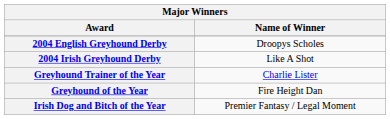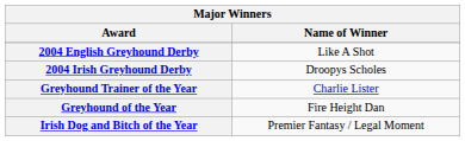 <table class="wikitable">
 <tr>
 <th colspan="2">Major Winners</th>
 </tr>
 <tr>
 <th width=300>Award</th>
 <th width=300>Name of Winner</th>
 </tr>
 <tr>
 </tr>
 <tr align=center>
 <th><a href='#'>2004 English Greyhound Derby</a></th>
-<td>Droopys Scholes</td>
+<td>Like A Shot</td>
 </tr>
 <tr align=center>
 <th><a href='#'>2004 Irish Greyhound Derby</a></th>
-<td>Like A Shot</td>
+<td>Droopys Scholes</td>
 </tr>
 <tr align=center>
 <th><a href='#'>Greyhound Trainer of the Year</a></th>
 <td><a href='#'>Charlie Lister</a></td>
 </tr>
 <tr align=center>
 <th><a href='#'>Greyhound of the Year</a></th>
 <td>Fire Height Dan</td>
 </tr>
 <tr align=center>
 <th><a href='#'>Irish Dog and Bitch of the Year</a></th>
 <td>Premier Fantasy / Legal Moment</td>
 </tr>
 </table>
